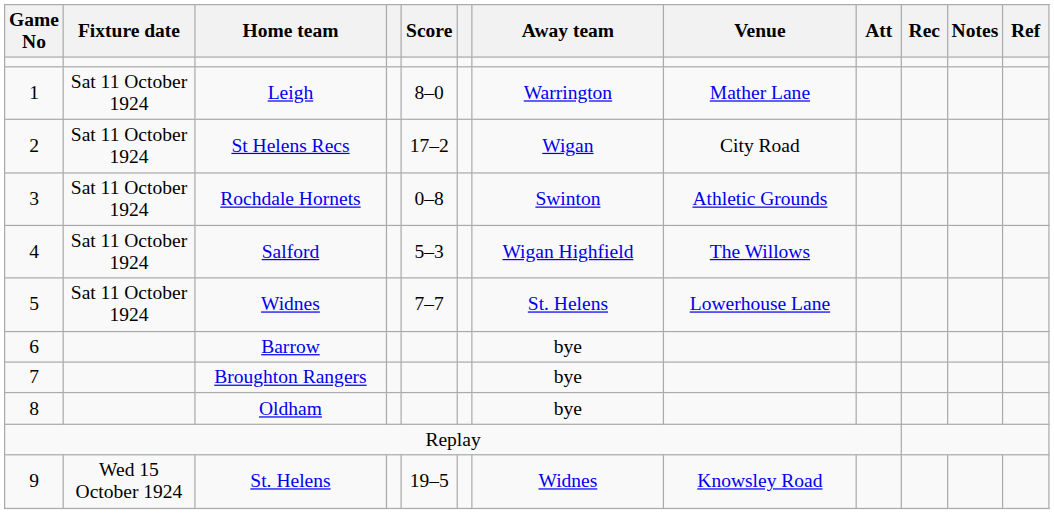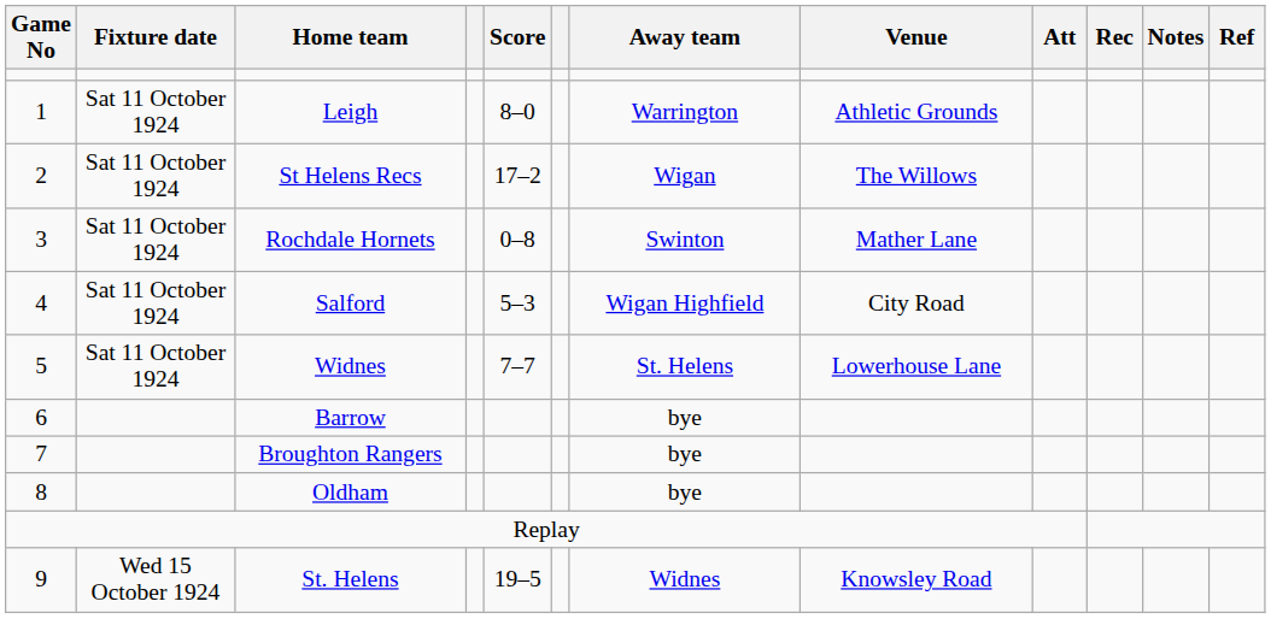 <table class="wikitable" style="text-align:center;">
 <tr>
 <th width=20 abbr="No">Game No</th>
 <th width=100 abbr="Date">Fixture date</th>
 <th width=150 abbr="Home team">Home team</th>
 <th width=5 abbr="space"></th>
 <th width=20 abbr="Score">Score</th>
 <th width=5 abbr="space"></th>
 <th width=150 abbr="Away team">Away team</th>
 <th width=150 abbr="Venue">Venue</th>
 <th width=30 abbr="Att">Att</th>
 <th width=30 abbr="Rec">Rec</th>
 <th width=20 abbr="Notes">Notes</th>
 <th width=30 abbr="Ref">Ref</th>
 </tr>
 <tr>
 <td></td>
 <td></td>
 <td></td>
 <td></td>
 <td></td>
 <td></td>
 <td></td>
 <td></td>
 <td></td>
 <td></td>
 <td></td>
 </tr>
 <tr>
 <td>1</td>
 <td>Sat 11 October 1924</td>
 <td><a href='#'>Leigh</a></td>
 <td></td>
 <td>8–0</td>
 <td></td>
 <td><a href='#'>Warrington</a></td>
-<td><a href='#'>Mather Lane</a></td>
+<td><a href='#'>Athletic Grounds</a></td>
 <td></td>
 <td></td>
 <td></td>
 <td></td>
 </tr>
 <tr>
 <td>2</td>
 <td>Sat 11 October 1924</td>
 <td><a href='#'>St Helens Recs</a></td>
 <td></td>
 <td>17–2</td>
 <td></td>
 <td><a href='#'>Wigan</a></td>
-<td>City Road</td>
+<td><a href='#'>The Willows</a></td>
 <td></td>
 <td></td>
 <td></td>
 <td></td>
 </tr>
 <tr>
 <td>3</td>
 <td>Sat 11 October 1924</td>
 <td><a href='#'>Rochdale Hornets</a></td>
 <td></td>
 <td>0–8</td>
 <td></td>
 <td><a href='#'>Swinton</a></td>
-<td><a href='#'>Athletic Grounds</a></td>
+<td><a href='#'>Mather Lane</a></td>
 <td></td>
 <td></td>
 <td></td>
 <td></td>
 </tr>
 <tr>
 <td>4</td>
 <td>Sat 11 October 1924</td>
 <td><a href='#'>Salford</a></td>
 <td></td>
 <td>5–3</td>
 <td></td>
 <td><a href='#'>Wigan Highfield</a></td>
-<td><a href='#'>The Willows</a></td>
+<td>City Road</td>
 <td></td>
 <td></td>
 <td></td>
 <td></td>
 </tr>
 <tr>
 <td>5</td>
 <td>Sat 11 October 1924</td>
 <td><a href='#'>Widnes</a></td>
 <td></td>
 <td>7–7</td>
 <td></td>
 <td><a href='#'>St. Helens</a></td>
 <td><a href='#'>Lowerhouse Lane</a></td>
 <td></td>
 <td></td>
 <td></td>
 <td></td>
 </tr>
 <tr>
 <td>6</td>
 <td></td>
 <td><a href='#'>Barrow</a></td>
 <td></td>
 <td></td>
 <td></td>
 <td>bye</td>
 <td></td>
 <td></td>
 <td></td>
 <td></td>
 <td></td>
 </tr>
 <tr>
 <td>7</td>
 <td></td>
 <td><a href='#'>Broughton Rangers</a></td>
 <td></td>
 <td></td>
 <td></td>
 <td>bye</td>
 <td></td>
 <td></td>
 <td></td>
 <td></td>
 <td></td>
 </tr>
 <tr>
 <td>8</td>
 <td></td>
 <td><a href='#'>Oldham</a></td>
 <td></td>
 <td></td>
 <td></td>
 <td>bye</td>
 <td></td>
 <td></td>
 <td></td>
 <td></td>
 <td></td>
 </tr>
 <tr>
 <td colspan=9>Replay</td>
 </tr>
 <tr>
 <td>9</td>
 <td>Wed 15 October 1924</td>
 <td><a href='#'>St. Helens</a></td>
 <td></td>
 <td>19–5</td>
 <td></td>
 <td><a href='#'>Widnes</a></td>
 <td><a href='#'>Knowsley Road</a></td>
 <td></td>
 <td></td>
 <td></td>
 <td></td>
 </tr>
 </table>
